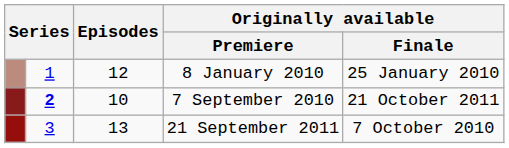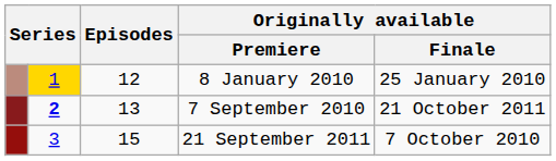 <table class="wikitable">
 <tr>
 <th colspan="2" rowspan="2">Series</th>
 <th rowspan="2">Episodes</th>
 <th colspan="2">Originally available</th>
 </tr>
 <tr>
 <th>Premiere</th>
 <th>Finale</th>
 </tr>
 <tr>
 <td bgcolor="#BB8B7D" height="10px"></td>
-<td align="center"><a href='#'>1</a></td>
+<td align="center" style="background: gold;"><a href='#'>1</a></td>
 <td align="center">12</td>
 <td align="center">8 January 2010</td>
 <td align="center">25 January 2010</td>
 </tr>
 <tr>
 <td bgcolor="#881A1C" height="10px"></td>
 <td align="center"><strong><a href='#'>2</a></strong></td>
-<td align="center">10</td>
+<td align="center">13</td>
 <td align="center">7 September 2010</td>
 <td align="center">21 October 2011</td>
 </tr>
 <tr>
 <td bgcolor="#950E0C" height="10px"></td>
 <td align="center"><a href='#'>3</a></td>
-<td align="center">13</td>
+<td align="center">15</td>
 <td align="center">21 September 2011</td>
 <td align="center">7 October 2010</td>
 </tr>
 </table>
